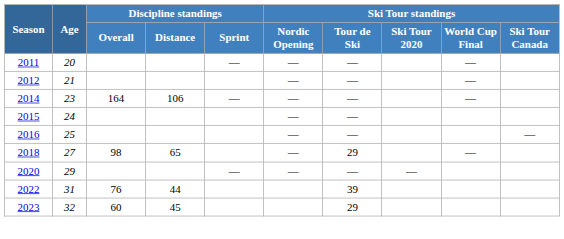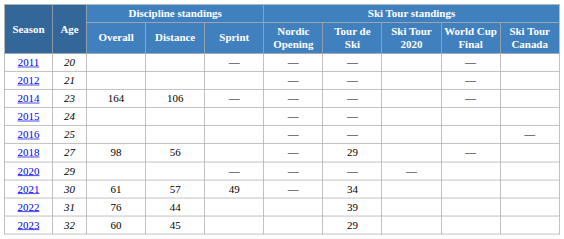 <table class="wikitable" style="font-size:95%; text-align:center; border:grey solid 1px; border-collapse:collapse; background:#ffffff;">
 <tr>
 <th style="background-color:#369; color:white; width:60px;" rowspan="2"> Season </th>
 <th style="background-color:#369; color:white; width:40px;" rowspan="2"> Age </th>
 <th style="background-color:#4180be; color:white;" colspan="3">Discipline standings</th>
 <th style="background-color:#4180be; color:white;" colspan="5">Ski Tour standings</th>
 </tr>
 <tr>
 <th style="background-color:#4180be; color:white; width:75px;">Overall</th>
 <th style="background-color:#4180be; color:white; width:75px;">Distance</th>
 <th style="background-color:#4180be; color:white; width:75px;">Sprint</th>
 <th style="background-color:#4180be; color:white; width:75px;">Nordic<br>Opening</th>
 <th style="background-color:#4180be; color:white; width:75px;">Tour de<br>Ski</th>
 <th style="background-color:#4180be; color:white; width:75px;">Ski Tour<br>2020</th>
 <th style="background-color:#4180be; color:white; width:75px;">World Cup<br>Final</th>
 <th style="background-color:#4180be; color:white; width:75px;">Ski Tour<br>Canada</th>
 </tr>
 <tr>
 <td><a href='#'>2011</a></td>
 <td><em>20</em></td>
 <td></td>
 <td></td>
 <td>—</td>
 <td>—</td>
 <td>—</td>
 <td></td>
 <td>—</td>
 <td></td>
 </tr>
 <tr>
 <td><a href='#'>2012</a></td>
 <td><em>21</em></td>
 <td></td>
 <td></td>
 <td></td>
 <td>—</td>
 <td>—</td>
 <td></td>
 <td>—</td>
 <td></td>
 </tr>
 <tr>
 <td><a href='#'>2014</a></td>
 <td><em>23</em></td>
 <td>164</td>
 <td>106</td>
 <td>—</td>
 <td>—</td>
 <td>—</td>
 <td></td>
 <td>—</td>
 <td></td>
 </tr>
 <tr>
 <td><a href='#'>2015</a></td>
 <td><em>24</em></td>
 <td></td>
 <td></td>
 <td></td>
 <td>—</td>
 <td>—</td>
 <td></td>
 <td></td>
 <td></td>
 </tr>
 <tr>
 <td><a href='#'>2016</a></td>
 <td><em>25</em></td>
 <td></td>
 <td></td>
 <td></td>
 <td>—</td>
 <td>—</td>
 <td></td>
 <td></td>
 <td>—</td>
 </tr>
 <tr>
 <td><a href='#'>2018</a></td>
 <td><em>27</em></td>
 <td>98</td>
-<td>65</td>
+<td>56</td>
 <td></td>
 <td>—</td>
 <td>29</td>
 <td></td>
 <td>—</td>
 <td></td>
 </tr>
 <tr>
 <td><a href='#'>2020</a></td>
 <td><em>29</em></td>
 <td></td>
 <td></td>
 <td>—</td>
 <td>—</td>
 <td>—</td>
 <td>—</td>
+<td></td>
+<td></td>
+</tr>
+<tr>
+<td><a href='#'>2021</a></td>
+<td><em>30</em></td>
+<td>61</td>
+<td>57</td>
+<td>49</td>
+<td>—</td>
+<td>34</td>
+<td></td>
 <td></td>
 <td></td>
 </tr>
 <tr>
 <td><a href='#'>2022</a></td>
 <td><em>31</em></td>
 <td>76</td>
 <td>44</td>
 <td></td>
 <td></td>
 <td>39</td>
 <td></td>
 <td></td>
 <td></td>
 </tr>
 <tr>
 <td><a href='#'>2023</a></td>
 <td><em>32</em></td>
 <td>60</td>
 <td>45</td>
 <td></td>
 <td></td>
 <td>29</td>
 <td></td>
 <td></td>
 <td></td>
 </tr>
 </table>
